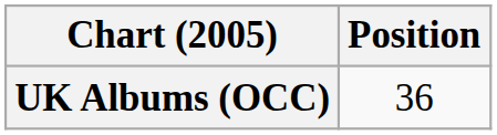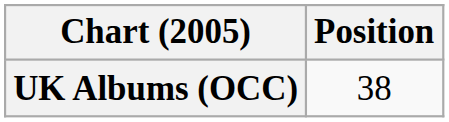 <table class="wikitable plainrowheaders" style="text-align:center">
 <tr>
 <th scope="col">Chart (2005)</th>
 <th scope="col">Position</th>
 </tr>
 <tr>
 <th scope="row">UK Albums (OCC)</th>
-<td>36</td>
+<td>38</td>
 </tr>
 </table>
